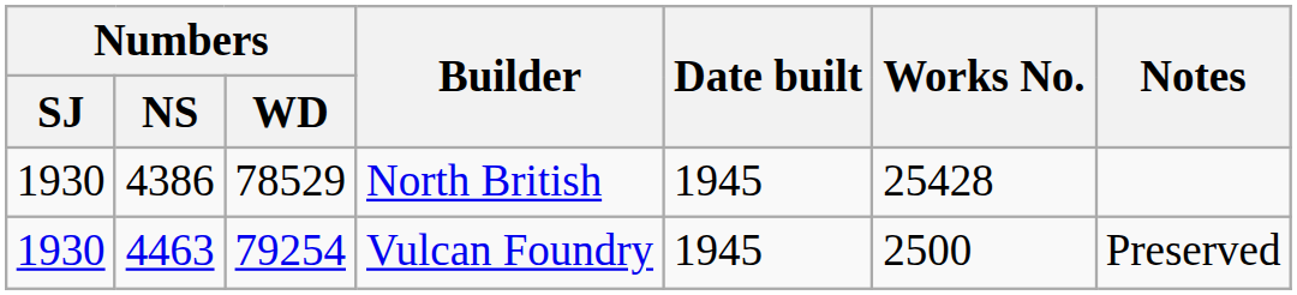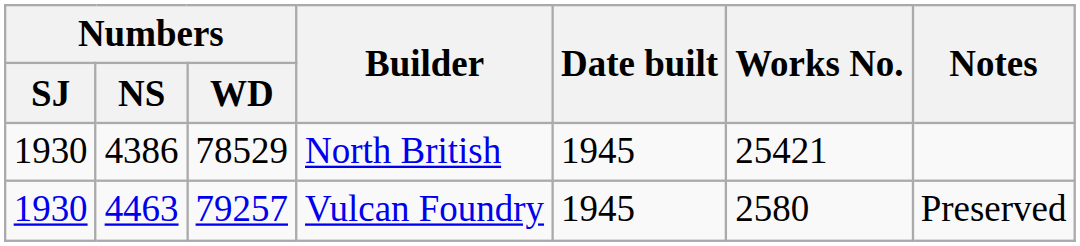 <table class="wikitable">
 <tr>
 <th colspan=3>Numbers</th>
 <th rowspan=2>Builder</th>
 <th rowspan=2>Date built</th>
 <th rowspan=2>Works No.</th>
 <th rowspan=2>Notes</th>
 </tr>
 <tr>
 <th>SJ</th>
 <th>NS</th>
 <th>WD</th>
 </tr>
 <tr>
 <td>1930</td>
 <td>4386</td>
 <td>78529</td>
 <td><a href='#'>North British</a></td>
 <td>1945</td>
-<td>25428</td>
+<td>25421</td>
 <td></td>
 </tr>
 <tr>
 <td><a href='#'>1930</a></td>
 <td><a href='#'>4463</a></td>
-<td><a href='#'>79254</a></td>
+<td><a href='#'>79257</a></td>
 <td><a href='#'>Vulcan Foundry</a></td>
 <td>1945</td>
-<td>2500</td>
+<td>2580</td>
 <td>Preserved</td>
 </tr>
 </table>
